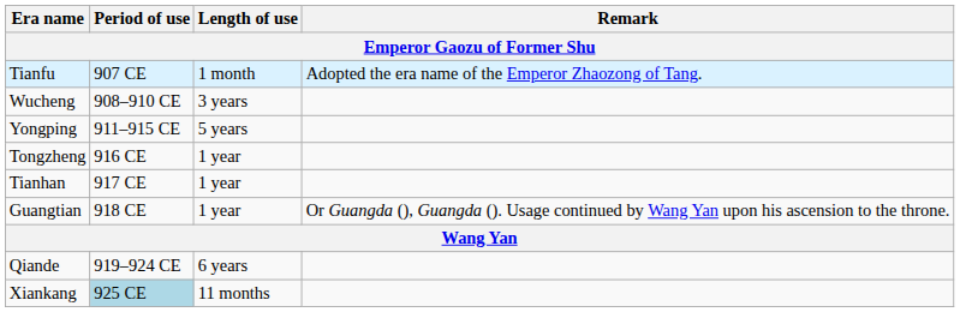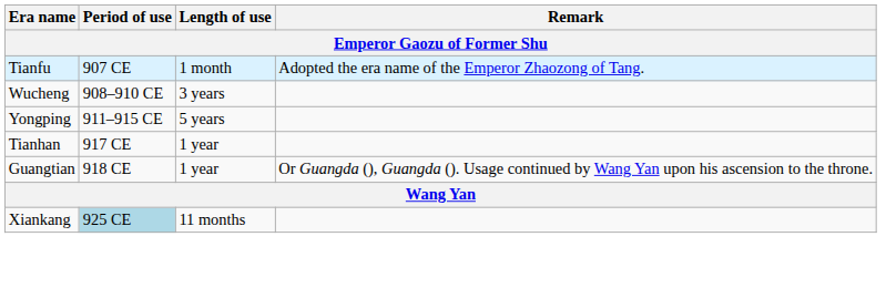 <table class="wikitable">
 <tr>
 <th>Era name</th>
 <th>Period of use</th>
 <th>Length of use</th>
 <th>Remark</th>
 </tr>
 <tr>
 <th colspan="4"><a href='#'>Emperor Gaozu of Former Shu</a><br></th>
 </tr>
 <tr style="background:#DAF2FF;">
 <td>Tianfu<br></td>
 <td>907 CE</td>
 <td>1 month</td>
 <td>Adopted the era name of the <a href='#'>Emperor Zhaozong of Tang</a>.</td>
 </tr>
 <tr>
 <td>Wucheng<br></td>
 <td>908–910 CE</td>
 <td>3 years</td>
 <td></td>
 </tr>
 <tr>
 <td>Yongping<br></td>
 <td>911–915 CE</td>
 <td>5 years</td>
 <td></td>
 </tr>
 <tr>
-<td>Tongzheng<br></td>
-<td>916 CE</td>
-<td>1 year</td>
-<td></td>
-</tr>
-<tr>
 <td>Tianhan<br></td>
 <td>917 CE</td>
 <td>1 year</td>
 <td></td>
 </tr>
 <tr>
 <td>Guangtian<br></td>
 <td>918 CE</td>
 <td>1 year</td>
 <td>Or <em>Guangda</em> (), <em>Guangda</em> (). Usage continued by <a href='#'>Wang Yan</a> upon his ascension to the throne.</td>
 </tr>
 <tr>
 <th colspan="4"><a href='#'>Wang Yan</a><br></th>
 </tr>
 <tr>
-<td>Qiande<br></td>
-<td>919–924 CE</td>
-<td>6 years</td>
-<td></td>
-</tr>
-<tr>
 <td>Xiankang<br></td>
 <td style="background: lightblue;">925 CE</td>
 <td>11 months</td>
 <td></td>
 </tr>
 </table>
